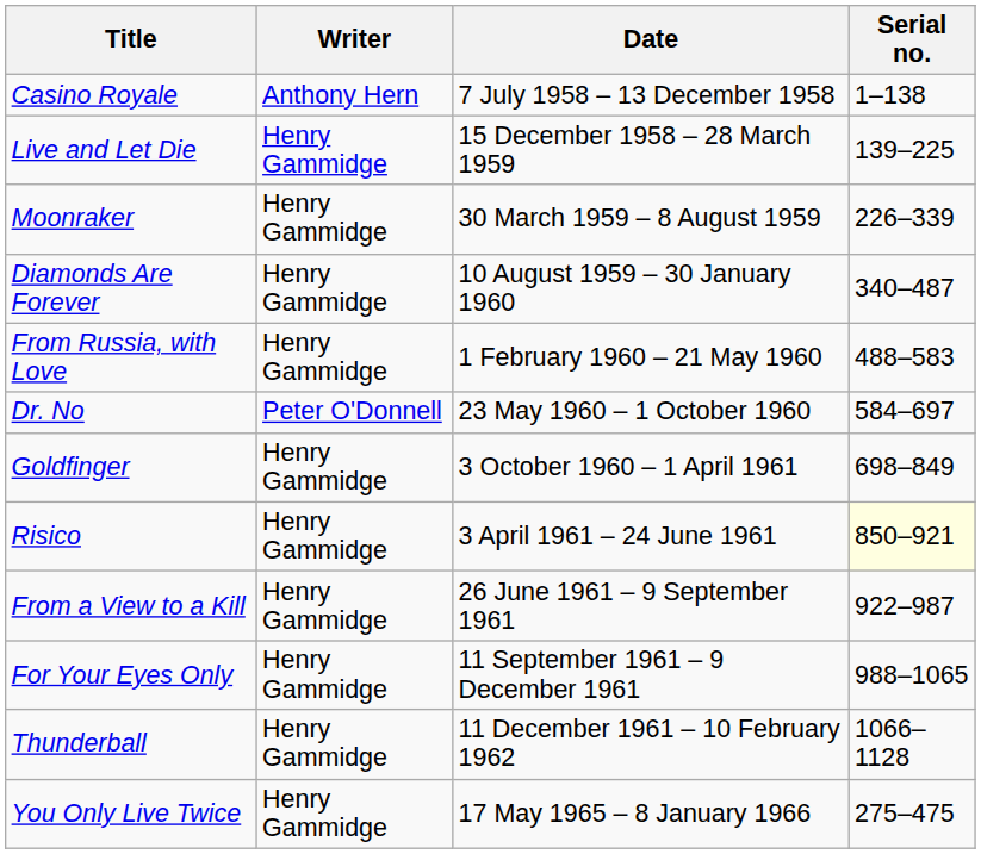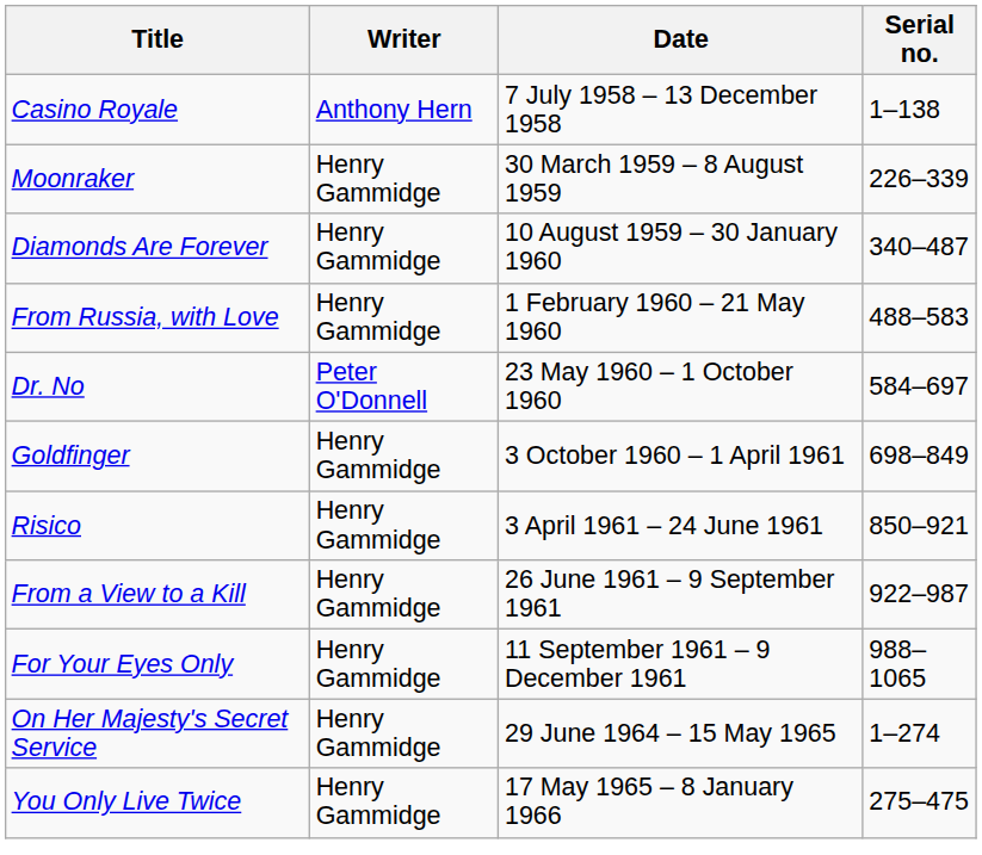 <table class="wikitable">
 <tr>
 <th>Title</th>
 <th>Writer</th>
 <th>Date</th>
 <th>Serial no.</th>
 </tr>
 <tr>
 <td><em><a href='#'>Casino Royale</a></em></td>
 <td><a href='#'>Anthony Hern</a></td>
 <td>7 July 1958 – 13 December 1958</td>
 <td>1–138</td>
-</tr>
-<tr>
-<td><em><a href='#'>Live and Let Die</a></em></td>
-<td><a href='#'>Henry Gammidge</a></td>
-<td>15 December 1958 – 28 March 1959</td>
-<td>139–225</td>
 </tr>
 <tr>
 <td><em><a href='#'>Moonraker</a></em></td>
 <td>Henry Gammidge</td>
 <td>30 March 1959 – 8 August 1959</td>
 <td>226–339</td>
 </tr>
 <tr>
 <td><em><a href='#'>Diamonds Are Forever</a></em></td>
 <td>Henry Gammidge</td>
 <td>10 August 1959 – 30 January 1960</td>
 <td>340–487</td>
 </tr>
 <tr>
 <td><em><a href='#'>From Russia, with Love</a></em></td>
 <td>Henry Gammidge</td>
 <td>1 February 1960 – 21 May 1960</td>
 <td>488–583</td>
 </tr>
 <tr>
 <td><em><a href='#'>Dr. No</a></em></td>
 <td><a href='#'>Peter O'Donnell</a></td>
 <td>23 May 1960 – 1 October 1960</td>
 <td>584–697</td>
 </tr>
 <tr>
 <td><em><a href='#'>Goldfinger</a></em></td>
 <td>Henry Gammidge</td>
 <td>3 October 1960 – 1 April 1961</td>
 <td>698–849</td>
 </tr>
 <tr>
 <td><em><a href='#'>Risico</a></em></td>
 <td>Henry Gammidge</td>
 <td>3 April 1961 – 24 June 1961</td>
-<td style="background: lightyellow;">850–921</td>
+<td>850–921</td>
 </tr>
 <tr>
 <td><em><a href='#'>From a View to a Kill</a></em></td>
 <td>Henry Gammidge</td>
 <td>26 June 1961 – 9 September 1961</td>
 <td>922–987</td>
 </tr>
 <tr>
 <td><em><a href='#'>For Your Eyes Only</a></em></td>
 <td>Henry Gammidge</td>
 <td>11 September 1961 – 9 December 1961</td>
 <td>988–1065</td>
 </tr>
 <tr>
-<td><em><a href='#'>Thunderball</a></em></td>
+<td><em><a href='#'>On Her Majesty's Secret Service</a></em></td>
 <td>Henry Gammidge</td>
-<td>11 December 1961 – 10 February 1962</td>
-<td>1066–1128</td>
+<td>29 June 1964 – 15 May 1965</td>
+<td>1–274</td>
 </tr>
 <tr>
 <td><em><a href='#'>You Only Live Twice</a></em></td>
 <td>Henry Gammidge</td>
 <td>17 May 1965 – 8 January 1966</td>
 <td>275–475</td>
 </tr>
 </table>
